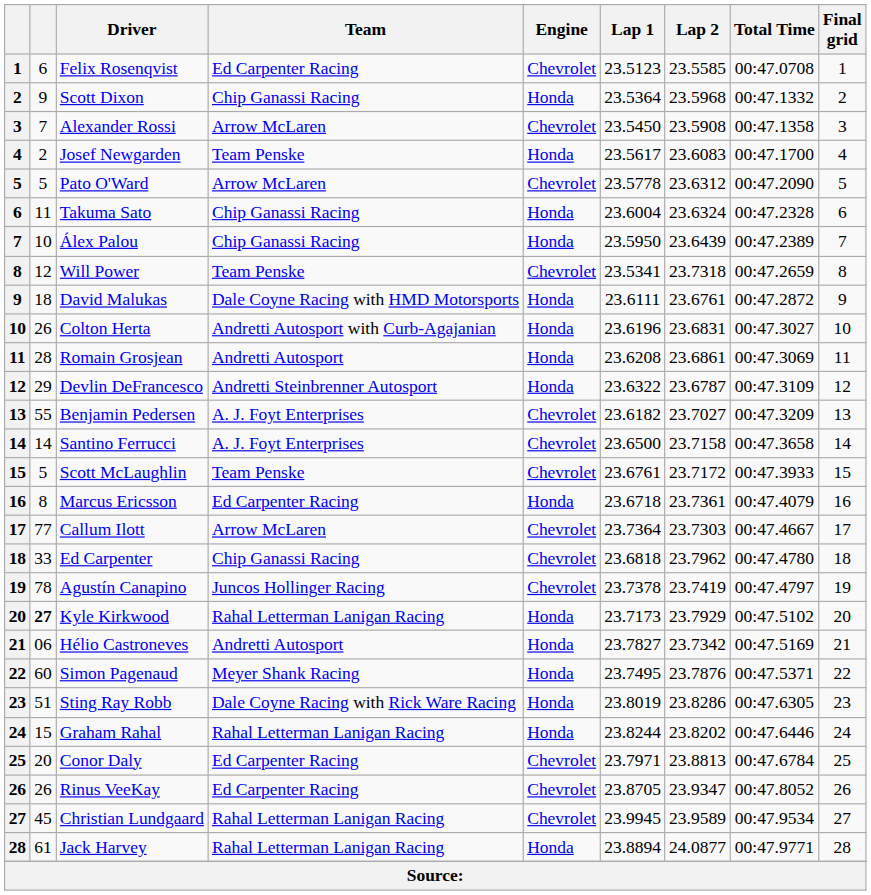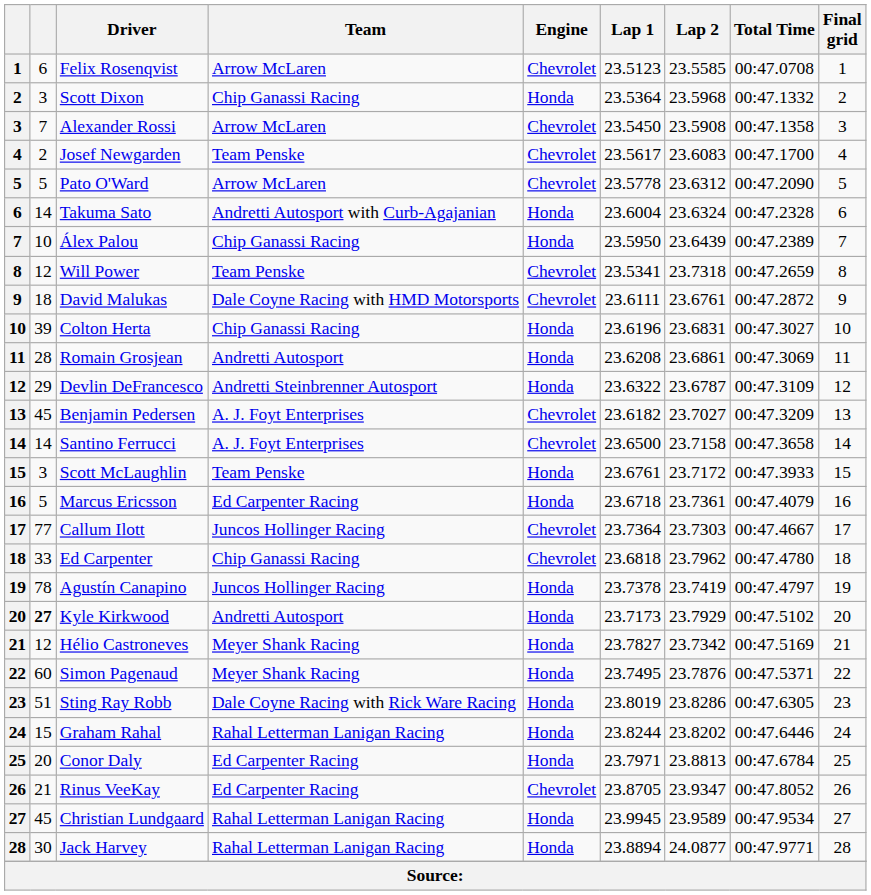 <table class="wikitable sortable" style="font-size: 95%;">
 <tr>
 <th></th>
 <th></th>
 <th>Driver</th>
 <th>Team</th>
 <th>Engine</th>
 <th>Lap 1</th>
 <th>Lap 2</th>
 <th>Total Time</th>
 <th>Final<br>grid</th>
 </tr>
 <tr>
 <th>1</th>
 <td align="center">6</td>
 <td> <a href='#'>Felix Rosenqvist</a></td>
-<td><a href='#'>Ed Carpenter Racing</a></td>
+<td><a href='#'>Arrow McLaren</a></td>
 <td><a href='#'>Chevrolet</a></td>
 <td align="center">23.5123</td>
 <td align="center">23.5585</td>
 <td align="center">00:47.0708</td>
 <td align="center">1</td>
 </tr>
 <tr>
 <th>2</th>
-<td align="center">9</td>
+<td align="center">3</td>
 <td> <a href='#'>Scott Dixon</a> <strong></strong></td>
 <td><a href='#'>Chip Ganassi Racing</a></td>
 <td><a href='#'>Honda</a></td>
 <td align="center">23.5364</td>
 <td align="center">23.5968</td>
 <td align="center">00:47.1332</td>
 <td align="center">2</td>
 </tr>
 <tr>
 <th>3</th>
 <td align="center">7</td>
 <td> <a href='#'>Alexander Rossi</a></td>
 <td><a href='#'>Arrow McLaren</a></td>
 <td><a href='#'>Chevrolet</a></td>
 <td align="center">23.5450</td>
 <td align="center">23.5908</td>
 <td align="center">00:47.1358</td>
 <td align="center">3</td>
 </tr>
 <tr>
 <th>4</th>
 <td align="center">2</td>
 <td> <a href='#'>Josef Newgarden</a> <strong></strong></td>
 <td><a href='#'>Team Penske</a></td>
-<td><a href='#'>Honda</a></td>
+<td><a href='#'>Chevrolet</a></td>
 <td align="center">23.5617</td>
 <td align="center">23.6083</td>
 <td align="center">00:47.1700</td>
 <td align="center">4</td>
 </tr>
 <tr>
 <th>5</th>
 <td align="center">5</td>
 <td> <a href='#'>Pato O'Ward</a> <strong></strong></td>
 <td><a href='#'>Arrow McLaren</a></td>
 <td><a href='#'>Chevrolet</a></td>
 <td align="center">23.5778</td>
 <td align="center">23.6312</td>
 <td align="center">00:47.2090</td>
 <td align="center">5</td>
 </tr>
 <tr>
 <th>6</th>
-<td align="center">11</td>
+<td align="center">14</td>
 <td> <a href='#'>Takuma Sato</a></td>
-<td><a href='#'>Chip Ganassi Racing</a></td>
+<td><a href='#'>Andretti Autosport</a> with <a href='#'>Curb-Agajanian</a></td>
 <td><a href='#'>Honda</a></td>
 <td align="center">23.6004</td>
 <td align="center">23.6324</td>
 <td align="center">00:47.2328</td>
 <td align="center">6</td>
 </tr>
 <tr>
 <th>7</th>
 <td align="center">10</td>
 <td> <a href='#'>Álex Palou</a></td>
 <td><a href='#'>Chip Ganassi Racing</a></td>
 <td><a href='#'>Honda</a></td>
 <td align="center">23.5950</td>
 <td align="center">23.6439</td>
 <td align="center">00:47.2389</td>
 <td align="center">7</td>
 </tr>
 <tr>
 <th>8</th>
 <td align="center">12</td>
 <td> <a href='#'>Will Power</a> <strong></strong></td>
 <td><a href='#'>Team Penske</a></td>
 <td><a href='#'>Chevrolet</a></td>
 <td align="center">23.5341</td>
 <td align="center">23.7318</td>
 <td align="center">00:47.2659</td>
 <td align="center">8</td>
 </tr>
 <tr>
 <th>9</th>
 <td align="center">18</td>
 <td> <a href='#'>David Malukas</a></td>
 <td><a href='#'>Dale Coyne Racing</a> with <a href='#'>HMD Motorsports</a></td>
-<td><a href='#'>Honda</a></td>
+<td><a href='#'>Chevrolet</a></td>
 <td align="center">23.6111</td>
 <td align="center">23.6761</td>
 <td align="center">00:47.2872</td>
 <td align="center">9</td>
 </tr>
 <tr>
 <th>10</th>
-<td align="center">26</td>
+<td align="center">39</td>
 <td> <a href='#'>Colton Herta</a></td>
-<td><a href='#'>Andretti Autosport</a> with <a href='#'>Curb-Agajanian</a></td>
+<td><a href='#'>Chip Ganassi Racing</a></td>
 <td><a href='#'>Honda</a></td>
 <td align="center">23.6196</td>
 <td align="center">23.6831</td>
 <td align="center">00:47.3027</td>
 <td align="center">10</td>
 </tr>
 <tr>
 <th>11</th>
 <td align="center">28</td>
 <td> <a href='#'>Romain Grosjean</a></td>
 <td><a href='#'>Andretti Autosport</a></td>
 <td><a href='#'>Honda</a></td>
 <td align="center">23.6208</td>
 <td align="center">23.6861</td>
 <td align="center">00:47.3069</td>
 <td align="center">11</td>
 </tr>
 <tr>
 <th>12</th>
 <td align="center">29</td>
 <td> <a href='#'>Devlin DeFrancesco</a></td>
 <td><a href='#'>Andretti Steinbrenner Autosport</a></td>
 <td><a href='#'>Honda</a></td>
 <td align="center">23.6322</td>
 <td align="center">23.6787</td>
 <td align="center">00:47.3109</td>
 <td align="center">12</td>
 </tr>
 <tr>
 <th>13</th>
-<td align="center">55</td>
+<td align="center">45</td>
 <td> <a href='#'>Benjamin Pedersen</a> <strong></strong></td>
 <td><a href='#'>A. J. Foyt Enterprises</a></td>
 <td><a href='#'>Chevrolet</a></td>
 <td align="center">23.6182</td>
 <td align="center">23.7027</td>
 <td align="center">00:47.3209</td>
 <td align="center">13</td>
 </tr>
 <tr>
 <th>14</th>
 <td align="center">14</td>
 <td> <a href='#'>Santino Ferrucci</a></td>
 <td><a href='#'>A. J. Foyt Enterprises</a></td>
 <td><a href='#'>Chevrolet</a></td>
 <td align="center">23.6500</td>
 <td align="center">23.7158</td>
 <td align="center">00:47.3658</td>
 <td align="center">14</td>
 </tr>
 <tr>
 <th>15</th>
-<td align="center">5</td>
+<td align="center">3</td>
 <td> <a href='#'>Scott McLaughlin</a></td>
 <td><a href='#'>Team Penske</a></td>
-<td><a href='#'>Chevrolet</a></td>
+<td><a href='#'>Honda</a></td>
 <td align="center">23.6761</td>
 <td align="center">23.7172</td>
 <td align="center">00:47.3933</td>
 <td align="center">15</td>
 </tr>
 <tr>
 <th>16</th>
-<td align="center">8</td>
+<td align="center">5</td>
 <td> <a href='#'>Marcus Ericsson</a></td>
 <td><a href='#'>Ed Carpenter Racing</a></td>
 <td><a href='#'>Honda</a></td>
 <td align="center">23.6718</td>
 <td align="center">23.7361</td>
 <td align="center">00:47.4079</td>
 <td align="center">16</td>
 </tr>
 <tr>
 <th>17</th>
 <td align="center">77</td>
 <td> <a href='#'>Callum Ilott</a></td>
-<td><a href='#'>Arrow McLaren</a></td>
+<td><a href='#'>Juncos Hollinger Racing</a></td>
 <td><a href='#'>Chevrolet</a></td>
 <td align="center">23.7364</td>
 <td align="center">23.7303</td>
 <td align="center">00:47.4667</td>
 <td align="center">17</td>
 </tr>
 <tr>
 <th>18</th>
 <td align="center">33</td>
 <td> <a href='#'>Ed Carpenter</a> <strong></strong></td>
 <td><a href='#'>Chip Ganassi Racing</a></td>
 <td><a href='#'>Chevrolet</a></td>
 <td align="center">23.6818</td>
 <td align="center">23.7962</td>
 <td align="center">00:47.4780</td>
 <td align="center">18</td>
 </tr>
 <tr>
 <th>19</th>
 <td align="center">78</td>
 <td> <a href='#'>Agustín Canapino</a> <strong></strong></td>
 <td><a href='#'>Juncos Hollinger Racing</a></td>
-<td><a href='#'>Chevrolet</a></td>
+<td><a href='#'>Honda</a></td>
 <td align="center">23.7378</td>
 <td align="center">23.7419</td>
 <td align="center">00:47.4797</td>
 <td align="center">19</td>
 </tr>
 <tr>
 <th>20</th>
 <td align="center"><strong>27</strong></td>
 <td> <a href='#'>Kyle Kirkwood</a></td>
-<td><a href='#'>Rahal Letterman Lanigan Racing</a></td>
+<td><a href='#'>Andretti Autosport</a></td>
 <td><a href='#'>Honda</a></td>
 <td align="center">23.7173</td>
 <td align="center">23.7929</td>
 <td align="center">00:47.5102</td>
 <td align="center">20</td>
 </tr>
 <tr>
 <th>21</th>
-<td align="center">06</td>
+<td align="center">12</td>
 <td> <a href='#'>Hélio Castroneves</a> <strong></strong></td>
-<td><a href='#'>Andretti Autosport</a></td>
+<td><a href='#'>Meyer Shank Racing</a></td>
 <td><a href='#'>Honda</a></td>
 <td align="center">23.7827</td>
 <td align="center">23.7342</td>
 <td align="center">00:47.5169</td>
 <td align="center">21</td>
 </tr>
 <tr>
 <th>22</th>
 <td align="center">60</td>
 <td> <a href='#'>Simon Pagenaud</a></td>
 <td><a href='#'>Meyer Shank Racing</a></td>
 <td><a href='#'>Honda</a></td>
 <td align="center">23.7495</td>
 <td align="center">23.7876</td>
 <td align="center">00:47.5371</td>
 <td align="center">22</td>
 </tr>
 <tr>
 <th>23</th>
 <td align="center">51</td>
 <td> <a href='#'>Sting Ray Robb</a> <strong></strong></td>
 <td><a href='#'>Dale Coyne Racing</a> with <a href='#'>Rick Ware Racing</a></td>
 <td><a href='#'>Honda</a></td>
 <td align="center">23.8019</td>
 <td align="center">23.8286</td>
 <td align="center">00:47.6305</td>
 <td align="center">23</td>
 </tr>
 <tr>
 <th>24</th>
 <td align="center">15</td>
 <td> <a href='#'>Graham Rahal</a> <strong></strong></td>
 <td><a href='#'>Rahal Letterman Lanigan Racing</a></td>
 <td><a href='#'>Honda</a></td>
 <td align="center">23.8244</td>
 <td align="center">23.8202</td>
 <td align="center">00:47.6446</td>
 <td align="center">24</td>
 </tr>
 <tr>
 <th>25</th>
 <td align="center">20</td>
 <td> <a href='#'>Conor Daly</a></td>
 <td><a href='#'>Ed Carpenter Racing</a></td>
-<td><a href='#'>Chevrolet</a></td>
+<td><a href='#'>Honda</a></td>
 <td align="center">23.7971</td>
 <td align="center">23.8813</td>
 <td align="center">00:47.6784</td>
 <td align="center">25</td>
 </tr>
 <tr>
 <th>26</th>
-<td align="center">26</td>
+<td align="center">21</td>
 <td> <a href='#'>Rinus VeeKay</a></td>
 <td><a href='#'>Ed Carpenter Racing</a></td>
 <td><a href='#'>Chevrolet</a></td>
 <td align="center">23.8705</td>
 <td align="center">23.9347</td>
 <td align="center">00:47.8052</td>
 <td align="center">26</td>
 </tr>
 <tr>
 <th>27</th>
 <td align="center">45</td>
 <td> <a href='#'>Christian Lundgaard</a></td>
 <td><a href='#'>Rahal Letterman Lanigan Racing</a></td>
-<td><a href='#'>Chevrolet</a></td>
+<td><a href='#'>Honda</a></td>
 <td align="center">23.9945</td>
 <td align="center">23.9589</td>
 <td align="center">00:47.9534</td>
 <td align="center">27</td>
 </tr>
 <tr>
 <th>28</th>
-<td align="center">61</td>
+<td align="center">30</td>
 <td> <a href='#'>Jack Harvey</a></td>
 <td><a href='#'>Rahal Letterman Lanigan Racing</a></td>
 <td><a href='#'>Honda</a></td>
 <td align="center">23.8894</td>
 <td align="center">24.0877</td>
 <td align="center">00:47.9771</td>
 <td align="center">28</td>
 </tr>
 <tr>
 </tr>
 <tr class="sortbottom">
 <th colspan="9">Source:</th>
 </tr>
 </table>
